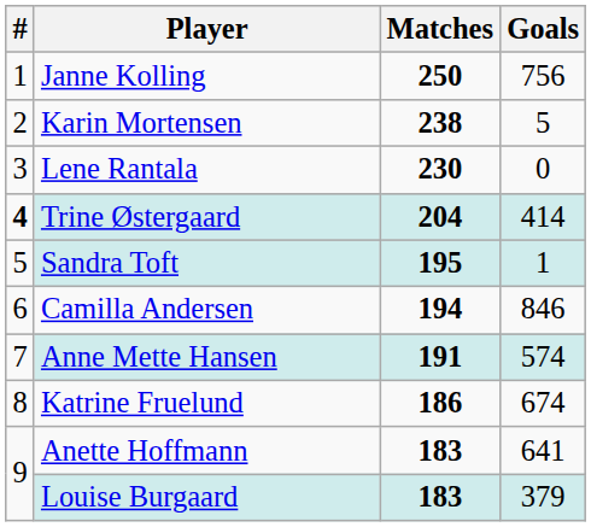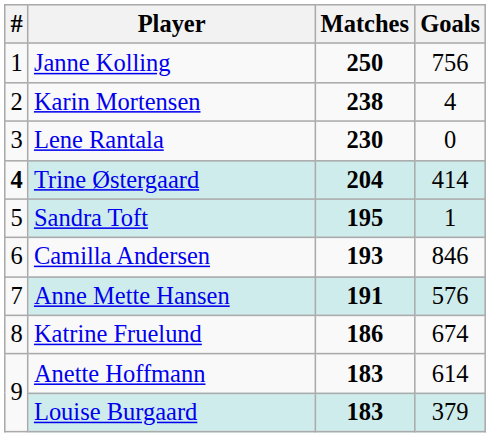 <table class="wikitable sortable" style="text-align:center">
 <tr>
 <th>#</th>
 <th width=180px>Player</th>
 <th>Matches</th>
 <th>Goals</th>
 </tr>
 <tr>
 <td>1</td>
 <td align="left"><a href='#'>Janne Kolling</a></td>
 <td><strong>250</strong></td>
 <td>756</td>
 </tr>
 <tr>
 <td>2</td>
 <td align=left><a href='#'>Karin Mortensen</a></td>
 <td><strong>238</strong></td>
-<td>5</td>
+<td>4</td>
 </tr>
 <tr>
 <td>3</td>
 <td align=left><a href='#'>Lene Rantala</a></td>
 <td><strong>230</strong></td>
 <td>0</td>
 </tr>
 <tr>
 <td><strong>4</strong></td>
 <td style="background:#CFECEC" align=left><a href='#'>Trine Østergaard</a></td>
 <td style="background:#CFECEC"><strong>204</strong></td>
 <td style="background:#CFECEC">414</td>
 </tr>
 <tr>
 <td>5</td>
 <td style="background:#CFECEC" align=left><a href='#'>Sandra Toft</a></td>
 <td style="background:#CFECEC"><strong>195</strong></td>
 <td style="background:#CFECEC">1</td>
 </tr>
 <tr>
 <td>6</td>
 <td align=left><a href='#'>Camilla Andersen</a></td>
-<td><strong>194</strong></td>
+<td><strong>193</strong></td>
 <td>846</td>
 </tr>
 <tr>
 <td>7</td>
 <td style="background:#CFECEC" align=left><a href='#'>Anne Mette Hansen</a></td>
 <td style="background:#CFECEC"><strong>191</strong></td>
-<td style="background:#CFECEC">574</td>
+<td style="background:#CFECEC">576</td>
 </tr>
 <tr>
 <td>8</td>
 <td align=left><a href='#'>Katrine Fruelund</a></td>
 <td><strong>186</strong></td>
 <td>674</td>
 </tr>
 <tr>
 <td rowspan=2>9</td>
 <td align=left><a href='#'>Anette Hoffmann</a></td>
 <td><strong>183</strong></td>
-<td>641</td>
+<td>614</td>
 </tr>
 <tr style="background:#CFECEC">
 <td align=left><a href='#'>Louise Burgaard</a></td>
 <td><strong>183</strong></td>
 <td>379</td>
 </tr>
 </table>
